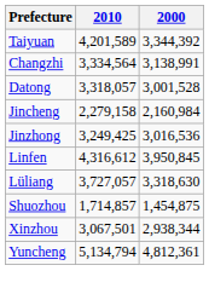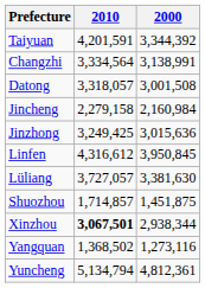 <table class="wikitable sortable" style="font-size:90%;" align="center">
 <tr>
 <th>Prefecture</th>
 <th><a href='#'>2010</a></th>
 <th><a href='#'>2000</a></th>
 </tr>
 <tr --------->
 <td><a href='#'>Taiyuan</a></td>
-<td style="text-align: right;">4,201,589</td>
+<td style="text-align: right;">4,201,591</td>
 <td style="text-align: right;">3,344,392</td>
 </tr>
 <tr --------->
 <td><a href='#'>Changzhi</a></td>
 <td style="text-align: right;">3,334,564</td>
 <td style="text-align: right;">3,138,991</td>
 </tr>
 <tr --------->
 <td><a href='#'>Datong</a></td>
 <td style="text-align: right;">3,318,057</td>
-<td style="text-align: right;">3,001,528</td>
+<td style="text-align: right;">3,001,508</td>
 </tr>
 <tr --------->
 <td><a href='#'>Jincheng</a></td>
 <td style="text-align: right;">2,279,158</td>
 <td style="text-align: right;">2,160,984</td>
 </tr>
 <tr --------->
 <td><a href='#'>Jinzhong</a></td>
 <td style="text-align: right;">3,249,425</td>
-<td style="text-align: right;">3,016,536</td>
+<td style="text-align: right;">3,015,636</td>
 </tr>
 <tr --------->
 <td><a href='#'>Linfen</a></td>
 <td style="text-align: right;">4,316,612</td>
 <td style="text-align: right;">3,950,845</td>
 </tr>
 <tr --------->
 <td><a href='#'>Lüliang</a></td>
 <td style="text-align: right;">3,727,057</td>
-<td style="text-align: right;">3,318,630</td>
+<td style="text-align: right;">3,381,630</td>
 </tr>
 <tr --------->
 <td><a href='#'>Shuozhou</a></td>
 <td style="text-align: right;">1,714,857</td>
-<td style="text-align: right;">1,454,875</td>
+<td style="text-align: right;">1,451,875</td>
 </tr>
 <tr --------->
 <td><a href='#'>Xinzhou</a></td>
-<td style="text-align: right;">3,067,501</td>
+<td style="text-align: right;"><strong>3,067,501</strong></td>
 <td style="text-align: right;">2,938,344</td>
+</tr>
+<tr --------->
+<td><a href='#'>Yangquan</a></td>
+<td style="text-align: right;">1,368,502</td>
+<td style="text-align: right;">1,273,116</td>
 </tr>
 <tr --------->
 <td><a href='#'>Yuncheng</a></td>
 <td style="text-align: right;">5,134,794</td>
 <td style="text-align: right;">4,812,361</td>
 </tr>
 </table>
